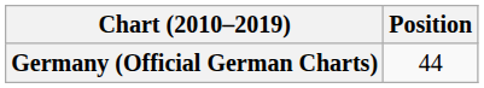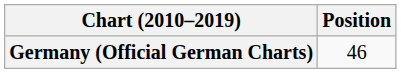 <table class="wikitable plainrowheaders" style="text-align:center">
 <tr>
 <th scope="col">Chart (2010–2019)</th>
 <th scope="col">Position</th>
 </tr>
 <tr>
 <th scope="row">Germany (Official German Charts)</th>
-<td>44</td>
+<td>46</td>
 </tr>
 </table>
